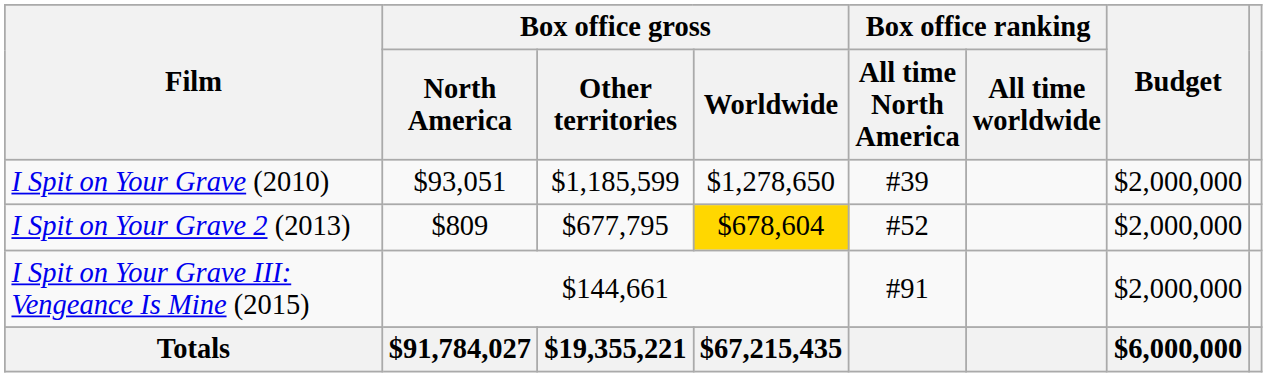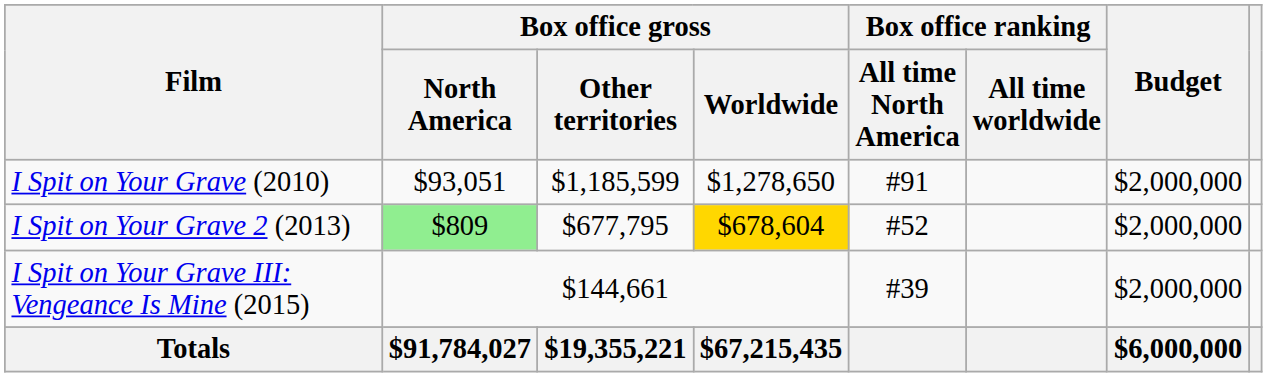 <table class="wikitable sortable" width=80% border="1" style="text-align: center;">
 <tr>
 <th rowspan="2" style="width:34%;">Film</th>
 <th colspan="3">Box office gross</th>
 <th colspan="2">Box office ranking</th>
 <th rowspan="2">Budget</th>
 <th rowspan="2"></th>
 </tr>
 <tr>
 <th>North America</th>
 <th>Other territories</th>
 <th>Worldwide</th>
 <th>All time <br>North America</th>
 <th>All time <br>worldwide</th>
 </tr>
 <tr>
 <td style="text-align: left;"><a href='#'><em>I Spit on Your Grave</em></a> (2010)</td>
 <td>$93,051</td>
 <td>$1,185,599</td>
 <td>$1,278,650</td>
-<td>#39</td>
+<td>#91</td>
 <td></td>
 <td>$2,000,000</td>
 <td></td>
 </tr>
 <tr>
 <td style="text-align: left;"><em><a href='#'>I Spit on Your Grave 2</a></em> (2013)</td>
-<td>$809</td>
+<td style="background: lightgreen;">$809</td>
 <td>$677,795</td>
 <td style="background: gold;">$678,604</td>
 <td>#52</td>
 <td></td>
 <td>$2,000,000</td>
 <td></td>
 </tr>
 <tr>
 <td style="text-align: left;"><em><a href='#'>I Spit on Your Grave III: Vengeance Is Mine</a></em> (2015)</td>
 <td colspan="3">$144,661</td>
-<td>#91</td>
+<td>#39</td>
 <td></td>
 <td>$2,000,000</td>
 <td></td>
 </tr>
 <tr>
 <th>Totals</th>
 <th>$91,784,027</th>
 <th>$19,355,221</th>
 <th>$67,215,435</th>
 <th></th>
 <th></th>
 <th>$6,000,000</th>
 <th></th>
 </tr>
 </table>
